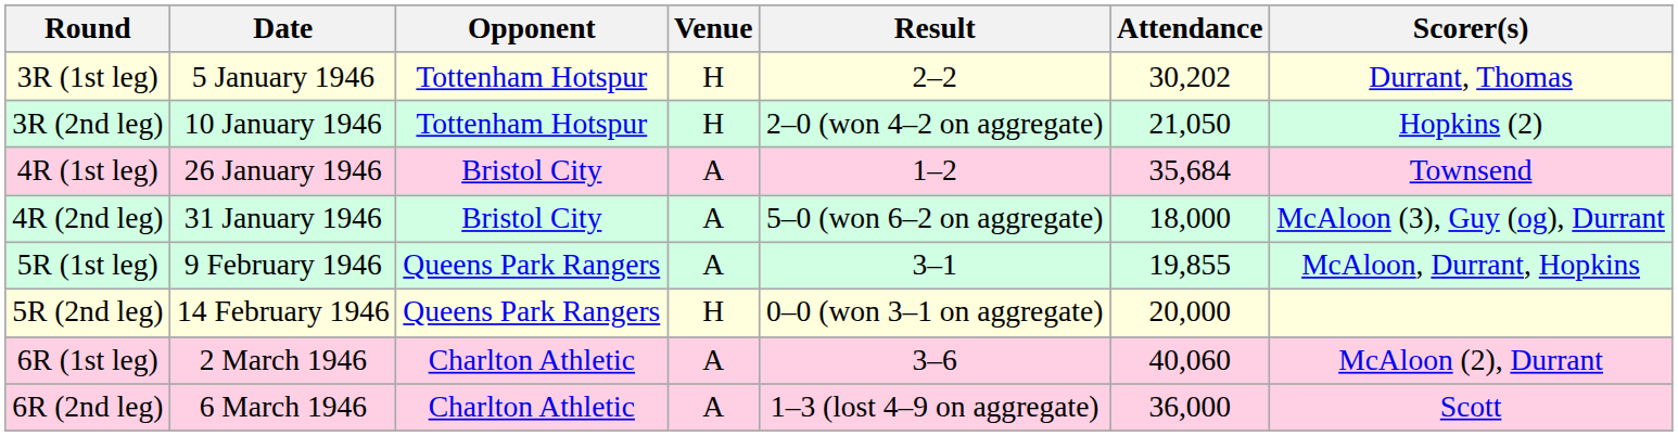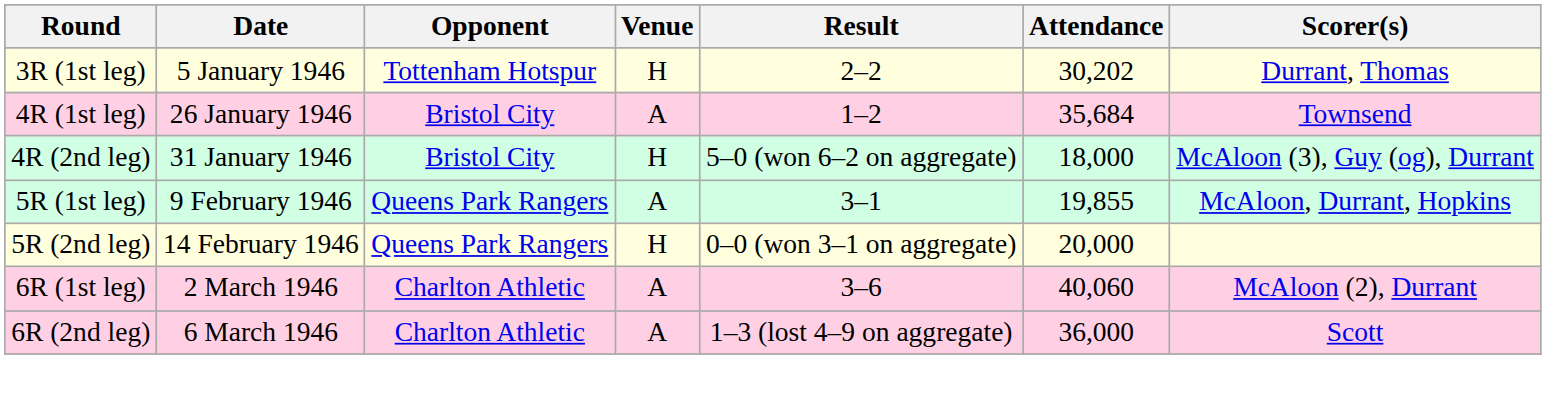 <table style="text-align:center;" class="wikitable sortable">
 <tr>
 <th>Round</th>
 <th>Date</th>
 <th>Opponent</th>
 <th>Venue</th>
 <th>Result</th>
 <th>Attendance</th>
 <th>Scorer(s)</th>
 </tr>
 <tr style="background:#ffd;">
 <td>3R (1st leg)</td>
 <td>5 January 1946</td>
 <td><a href='#'>Tottenham Hotspur</a></td>
 <td>H</td>
 <td>2–2</td>
 <td>30,202</td>
 <td><a href='#'>Durrant</a>, <a href='#'>Thomas</a></td>
 </tr>
-<tr style="background:#d0ffe3;">
-<td>3R (2nd leg)</td>
-<td>10 January 1946</td>
-<td><a href='#'>Tottenham Hotspur</a></td>
-<td>H</td>
-<td>2–0 (won 4–2 on aggregate)</td>
-<td>21,050</td>
-<td><a href='#'>Hopkins</a> (2)</td>
-</tr>
 <tr style="background:#ffd0e3;">
 <td>4R (1st leg)</td>
 <td>26 January 1946</td>
 <td><a href='#'>Bristol City</a></td>
 <td>A</td>
 <td>1–2</td>
 <td>35,684</td>
 <td><a href='#'>Townsend</a></td>
 </tr>
 <tr style="background:#d0ffe3;">
 <td>4R (2nd leg)</td>
 <td>31 January 1946</td>
 <td><a href='#'>Bristol City</a></td>
-<td>A</td>
+<td>H</td>
 <td>5–0 (won 6–2 on aggregate)</td>
 <td>18,000</td>
 <td><a href='#'>McAloon</a> (3), <a href='#'>Guy</a> (<a href='#'>og</a>), <a href='#'>Durrant</a></td>
 </tr>
 <tr style="background:#d0ffe3;">
 <td>5R (1st leg)</td>
 <td>9 February 1946</td>
 <td><a href='#'>Queens Park Rangers</a></td>
 <td>A</td>
 <td>3–1</td>
 <td>19,855</td>
 <td><a href='#'>McAloon</a>, <a href='#'>Durrant</a>, <a href='#'>Hopkins</a></td>
 </tr>
 <tr style="background:#ffd;">
 <td>5R (2nd leg)</td>
 <td>14 February 1946</td>
 <td><a href='#'>Queens Park Rangers</a></td>
 <td>H</td>
 <td>0–0 (won 3–1 on aggregate)</td>
 <td>20,000</td>
 <td></td>
 </tr>
 <tr style="background:#ffd0e3;">
 <td>6R (1st leg)</td>
 <td>2 March 1946</td>
 <td><a href='#'>Charlton Athletic</a></td>
 <td>A</td>
 <td>3–6</td>
 <td>40,060</td>
 <td><a href='#'>McAloon</a> (2), <a href='#'>Durrant</a></td>
 </tr>
 <tr style="background:#ffd0e3;">
 <td>6R (2nd leg)</td>
 <td>6 March 1946</td>
 <td><a href='#'>Charlton Athletic</a></td>
 <td>A</td>
 <td>1–3 (lost 4–9 on aggregate)</td>
 <td>36,000</td>
 <td><a href='#'>Scott</a></td>
 </tr>
 </table>
